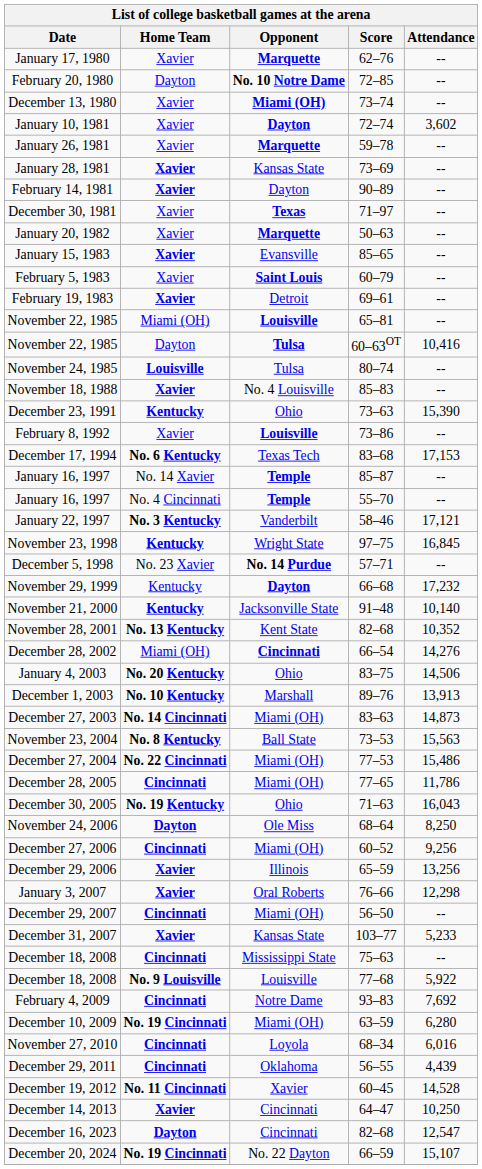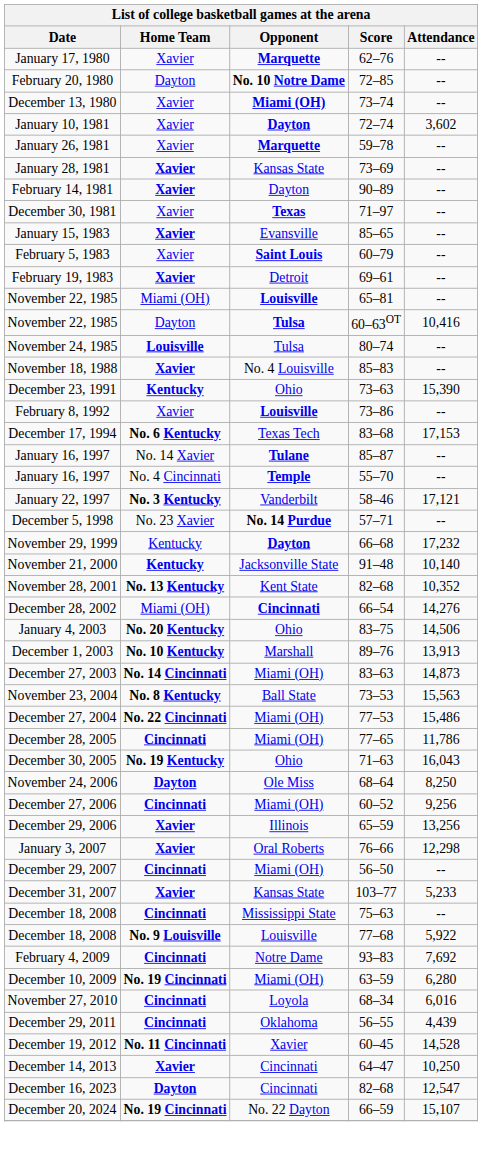 <table class="wikitable sortable mw-collapsible mw-collapsed" style="text-align: center">
 <tr>
 <th colspan="5">List of college basketball games at the arena</th>
 </tr>
 <tr>
 <th>Date</th>
 <th>Home Team</th>
 <th>Opponent</th>
 <th>Score</th>
 <th>Attendance</th>
 </tr>
 <tr>
 <td>January 17, 1980</td>
 <td><a href='#'>Xavier</a></td>
 <td><strong><a href='#'>Marquette</a></strong></td>
 <td>62–76</td>
 <td>--</td>
 </tr>
 <tr>
 <td>February 20, 1980</td>
 <td><a href='#'>Dayton</a></td>
 <td><strong>No. 10 <a href='#'>Notre Dame</a></strong></td>
 <td>72–85</td>
 <td>--</td>
 </tr>
 <tr>
 <td>December 13, 1980</td>
 <td><a href='#'>Xavier</a></td>
 <td><strong><a href='#'>Miami (OH)</a> </strong></td>
 <td>73–74</td>
 <td>--</td>
 </tr>
 <tr>
 <td>January 10, 1981</td>
 <td><a href='#'>Xavier</a></td>
 <td><strong><a href='#'>Dayton</a> </strong></td>
 <td>72–74</td>
 <td>3,602</td>
 </tr>
 <tr>
 <td>January 26, 1981</td>
 <td><a href='#'>Xavier</a></td>
 <td><strong><a href='#'>Marquette</a></strong></td>
 <td>59–78</td>
 <td>--</td>
 </tr>
 <tr>
 <td>January 28, 1981</td>
 <td><strong><a href='#'>Xavier</a></strong></td>
 <td><a href='#'>Kansas State</a></td>
 <td>73–69</td>
 <td>--</td>
 </tr>
 <tr>
 <td>February 14, 1981</td>
 <td><strong><a href='#'>Xavier</a></strong></td>
 <td><a href='#'>Dayton</a></td>
 <td>90–89</td>
 <td>--</td>
 </tr>
 <tr>
 <td>December 30, 1981</td>
 <td><a href='#'>Xavier</a></td>
 <td><strong><a href='#'>Texas</a></strong></td>
 <td>71–97</td>
-<td>--</td>
-</tr>
-<tr>
-<td>January 20, 1982</td>
-<td><a href='#'>Xavier</a></td>
-<td><strong><a href='#'>Marquette</a></strong></td>
-<td>50–63</td>
 <td>--</td>
 </tr>
 <tr>
 <td>January 15, 1983</td>
 <td><strong><a href='#'>Xavier</a></strong></td>
 <td><a href='#'>Evansville</a></td>
 <td>85–65</td>
 <td>--</td>
 </tr>
 <tr>
 <td>February 5, 1983</td>
 <td><a href='#'>Xavier</a></td>
 <td><strong><a href='#'>Saint Louis</a></strong></td>
 <td>60–79</td>
 <td>--</td>
 </tr>
 <tr>
 <td>February 19, 1983</td>
 <td><strong><a href='#'>Xavier</a></strong></td>
 <td><a href='#'>Detroit</a></td>
 <td>69–61</td>
 <td>--</td>
 </tr>
 <tr>
 <td>November 22, 1985</td>
 <td><a href='#'>Miami (OH)</a></td>
 <td><strong><a href='#'>Louisville</a></strong></td>
 <td>65–81</td>
 <td>--</td>
 </tr>
 <tr>
 <td>November 22, 1985</td>
 <td><a href='#'>Dayton</a></td>
 <td><strong><a href='#'>Tulsa</a></strong></td>
 <td>60–63<sup>OT</sup></td>
 <td>10,416</td>
 </tr>
 <tr>
 <td>November 24, 1985</td>
 <td><strong><a href='#'>Louisville</a></strong></td>
 <td><a href='#'>Tulsa</a></td>
 <td>80–74</td>
 <td>--</td>
 </tr>
 <tr>
 <td>November 18, 1988</td>
 <td><strong><a href='#'>Xavier</a></strong></td>
 <td>No. 4 <a href='#'>Louisville</a></td>
 <td>85–83</td>
 <td>--</td>
 </tr>
 <tr>
 <td>December 23, 1991</td>
 <td><strong><a href='#'>Kentucky</a></strong></td>
 <td><a href='#'>Ohio</a></td>
 <td>73–63</td>
 <td>15,390</td>
 </tr>
 <tr>
 <td>February 8, 1992</td>
 <td><a href='#'>Xavier</a></td>
 <td><strong><a href='#'>Louisville</a></strong></td>
 <td>73–86</td>
 <td>--</td>
 </tr>
 <tr>
 <td>December 17, 1994</td>
 <td><strong>No. 6 <a href='#'>Kentucky</a></strong></td>
 <td><a href='#'>Texas Tech</a></td>
 <td>83–68</td>
 <td>17,153</td>
 </tr>
 <tr>
 <td>January 16, 1997</td>
 <td>No. 14 <a href='#'>Xavier</a></td>
-<td><strong><a href='#'>Temple</a></strong></td>
+<td><strong><a href='#'>Tulane</a></strong></td>
 <td>85–87</td>
 <td>--</td>
 </tr>
 <tr>
 <td>January 16, 1997</td>
 <td>No. 4 <a href='#'>Cincinnati</a></td>
 <td><strong><a href='#'>Temple</a></strong></td>
 <td>55–70</td>
 <td>--</td>
 </tr>
 <tr>
 <td>January 22, 1997</td>
 <td><strong>No. 3 <a href='#'>Kentucky</a></strong></td>
 <td><a href='#'>Vanderbilt</a></td>
 <td>58–46</td>
 <td>17,121</td>
-</tr>
-<tr>
-<td>November 23, 1998</td>
-<td><strong><a href='#'>Kentucky</a></strong></td>
-<td><a href='#'>Wright State</a></td>
-<td>97–75</td>
-<td>16,845</td>
 </tr>
 <tr>
 <td>December 5, 1998</td>
 <td>No. 23 <a href='#'>Xavier</a></td>
 <td><strong>No. 14 <a href='#'>Purdue</a></strong></td>
 <td>57–71</td>
 <td>--</td>
 </tr>
 <tr>
 <td>November 29, 1999</td>
 <td><a href='#'>Kentucky</a></td>
 <td><strong><a href='#'>Dayton</a></strong></td>
 <td>66–68</td>
 <td>17,232</td>
 </tr>
 <tr>
 <td>November 21, 2000</td>
 <td><strong><a href='#'>Kentucky</a></strong></td>
 <td><a href='#'>Jacksonville State</a></td>
 <td>91–48</td>
 <td>10,140</td>
 </tr>
 <tr>
 <td>November 28, 2001</td>
 <td><strong>No. 13 <a href='#'>Kentucky</a></strong></td>
 <td><a href='#'>Kent State</a></td>
 <td>82–68</td>
 <td>10,352</td>
 </tr>
 <tr>
 <td>December 28, 2002</td>
 <td><a href='#'>Miami (OH)</a></td>
 <td><strong><a href='#'>Cincinnati</a></strong></td>
 <td>66–54</td>
 <td>14,276</td>
 </tr>
 <tr>
 <td>January 4, 2003</td>
 <td><strong>No. 20 <a href='#'>Kentucky</a></strong></td>
 <td><a href='#'>Ohio</a></td>
 <td>83–75</td>
 <td>14,506</td>
 </tr>
 <tr>
 <td>December 1, 2003</td>
 <td><strong>No. 10 <a href='#'>Kentucky</a></strong></td>
 <td><a href='#'>Marshall</a></td>
 <td>89–76</td>
 <td>13,913</td>
 </tr>
 <tr>
 <td>December 27, 2003</td>
 <td><strong>No. 14 <a href='#'>Cincinnati</a></strong></td>
 <td><a href='#'>Miami (OH)</a></td>
 <td>83–63</td>
 <td>14,873</td>
 </tr>
 <tr>
 <td>November 23, 2004</td>
 <td><strong>No. 8 <a href='#'>Kentucky</a></strong></td>
 <td><a href='#'>Ball State</a></td>
 <td>73–53</td>
 <td>15,563</td>
 </tr>
 <tr>
 <td>December 27, 2004</td>
 <td><strong>No. 22 <a href='#'>Cincinnati</a></strong></td>
 <td><a href='#'>Miami (OH)</a></td>
 <td>77–53</td>
 <td>15,486</td>
 </tr>
 <tr>
 <td>December 28, 2005</td>
 <td><strong><a href='#'>Cincinnati</a></strong></td>
 <td><a href='#'>Miami (OH)</a></td>
 <td>77–65</td>
 <td>11,786</td>
 </tr>
 <tr>
 <td>December 30, 2005</td>
 <td><strong>No. 19 <a href='#'>Kentucky</a></strong></td>
 <td><a href='#'>Ohio</a></td>
 <td>71–63</td>
 <td>16,043</td>
 </tr>
 <tr>
 <td>November 24, 2006</td>
 <td><strong><a href='#'>Dayton</a></strong></td>
 <td><a href='#'>Ole Miss</a></td>
 <td>68–64</td>
 <td>8,250</td>
 </tr>
 <tr>
 <td>December 27, 2006</td>
 <td><strong><a href='#'>Cincinnati</a></strong></td>
 <td><a href='#'>Miami (OH)</a></td>
 <td>60–52</td>
 <td>9,256</td>
 </tr>
 <tr>
 <td>December 29, 2006</td>
 <td><strong><a href='#'>Xavier</a></strong></td>
 <td><a href='#'>Illinois</a></td>
 <td>65–59</td>
 <td>13,256</td>
 </tr>
 <tr>
 <td>January 3, 2007</td>
 <td><strong><a href='#'>Xavier</a></strong></td>
 <td><a href='#'>Oral Roberts</a></td>
 <td>76–66</td>
 <td>12,298</td>
 </tr>
 <tr>
 <td>December 29, 2007</td>
 <td><strong><a href='#'>Cincinnati</a></strong></td>
 <td><a href='#'>Miami (OH)</a></td>
 <td>56–50</td>
 <td>--</td>
 </tr>
 <tr>
 <td>December 31, 2007</td>
 <td><strong><a href='#'>Xavier</a></strong></td>
 <td><a href='#'>Kansas State</a></td>
 <td>103–77</td>
 <td>5,233</td>
 </tr>
 <tr>
 <td>December 18, 2008</td>
 <td><strong><a href='#'>Cincinnati</a></strong></td>
 <td><a href='#'>Mississippi State</a></td>
 <td>75–63</td>
 <td>--</td>
 </tr>
 <tr>
 <td>December 18, 2008</td>
 <td><strong>No. 9 <a href='#'>Louisville</a></strong></td>
 <td><a href='#'>Louisville</a></td>
 <td>77–68</td>
 <td>5,922</td>
 </tr>
 <tr>
 <td>February 4, 2009</td>
 <td><strong><a href='#'>Cincinnati</a></strong></td>
 <td><a href='#'>Notre Dame</a></td>
 <td>93–83</td>
 <td>7,692</td>
 </tr>
 <tr>
 <td>December 10, 2009</td>
 <td><strong>No. 19 <a href='#'>Cincinnati</a></strong></td>
 <td><a href='#'>Miami (OH)</a></td>
 <td>63–59</td>
 <td>6,280</td>
 </tr>
 <tr>
 <td>November 27, 2010</td>
 <td><strong><a href='#'>Cincinnati</a></strong></td>
 <td><a href='#'>Loyola</a></td>
 <td>68–34</td>
 <td>6,016</td>
 </tr>
 <tr>
 <td>December 29, 2011</td>
 <td><strong><a href='#'>Cincinnati</a></strong></td>
 <td><a href='#'>Oklahoma</a></td>
 <td>56–55</td>
 <td>4,439</td>
 </tr>
 <tr>
 <td>December 19, 2012</td>
 <td><strong>No. 11 <a href='#'>Cincinnati</a></strong></td>
 <td><a href='#'>Xavier</a></td>
 <td>60–45</td>
 <td>14,528</td>
 </tr>
 <tr>
 <td>December 14, 2013</td>
 <td><strong><a href='#'>Xavier</a></strong></td>
 <td><a href='#'>Cincinnati</a></td>
 <td>64–47</td>
 <td>10,250</td>
 </tr>
 <tr>
 <td>December 16, 2023</td>
 <td><strong><a href='#'>Dayton</a></strong></td>
 <td><a href='#'>Cincinnati</a></td>
 <td>82–68</td>
 <td>12,547</td>
 </tr>
 <tr>
 <td>December 20, 2024</td>
 <td><strong>No. 19 <a href='#'>Cincinnati</a></strong></td>
 <td>No. 22 <a href='#'>Dayton</a></td>
 <td>66–59</td>
 <td>15,107</td>
 </tr>
 <tr>
 </tr>
 </table>
